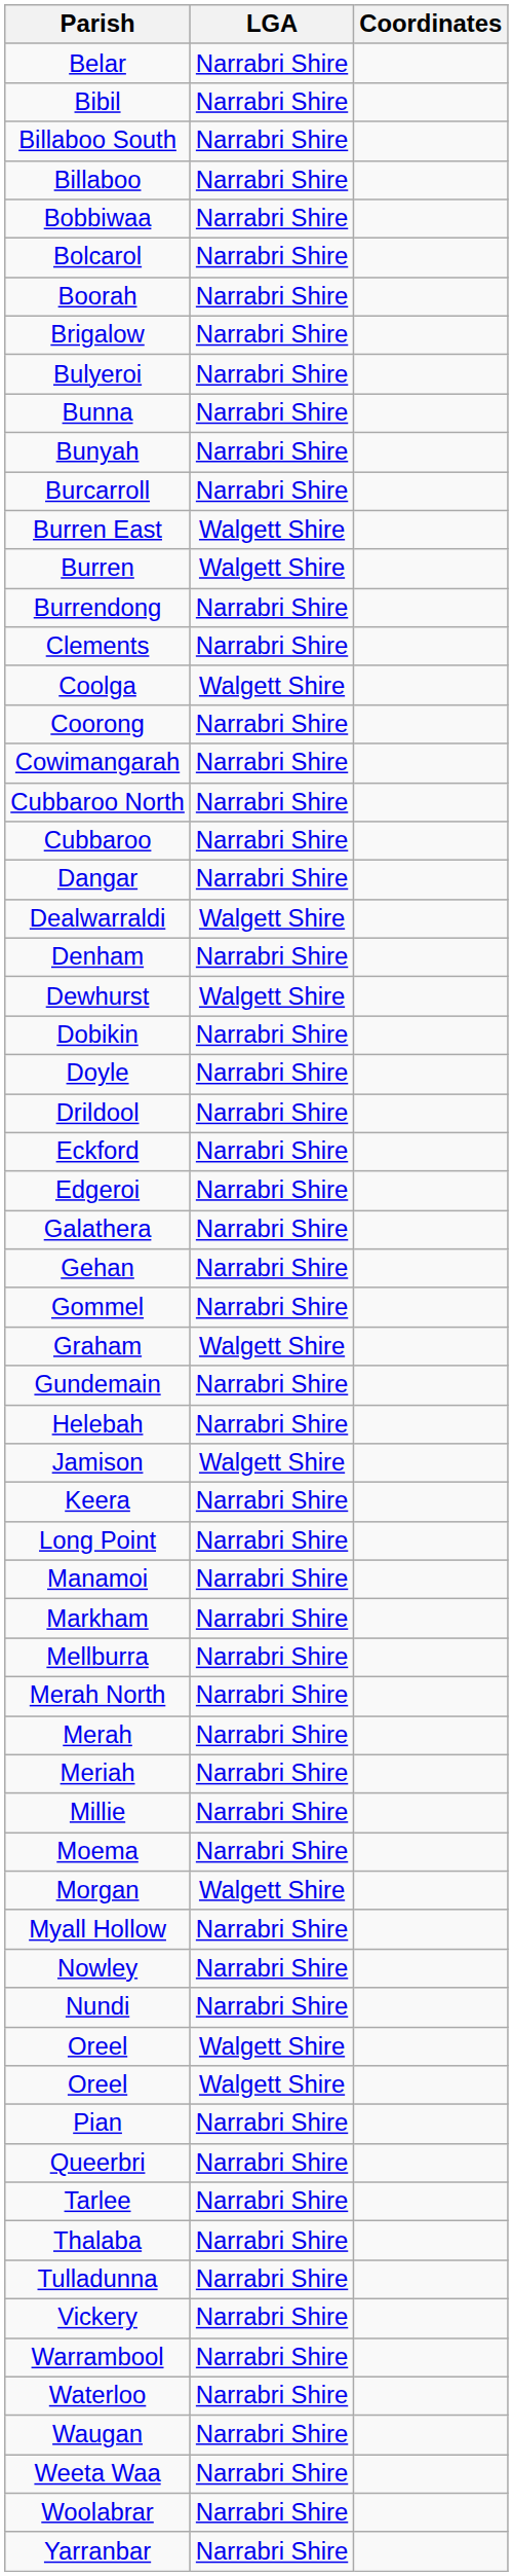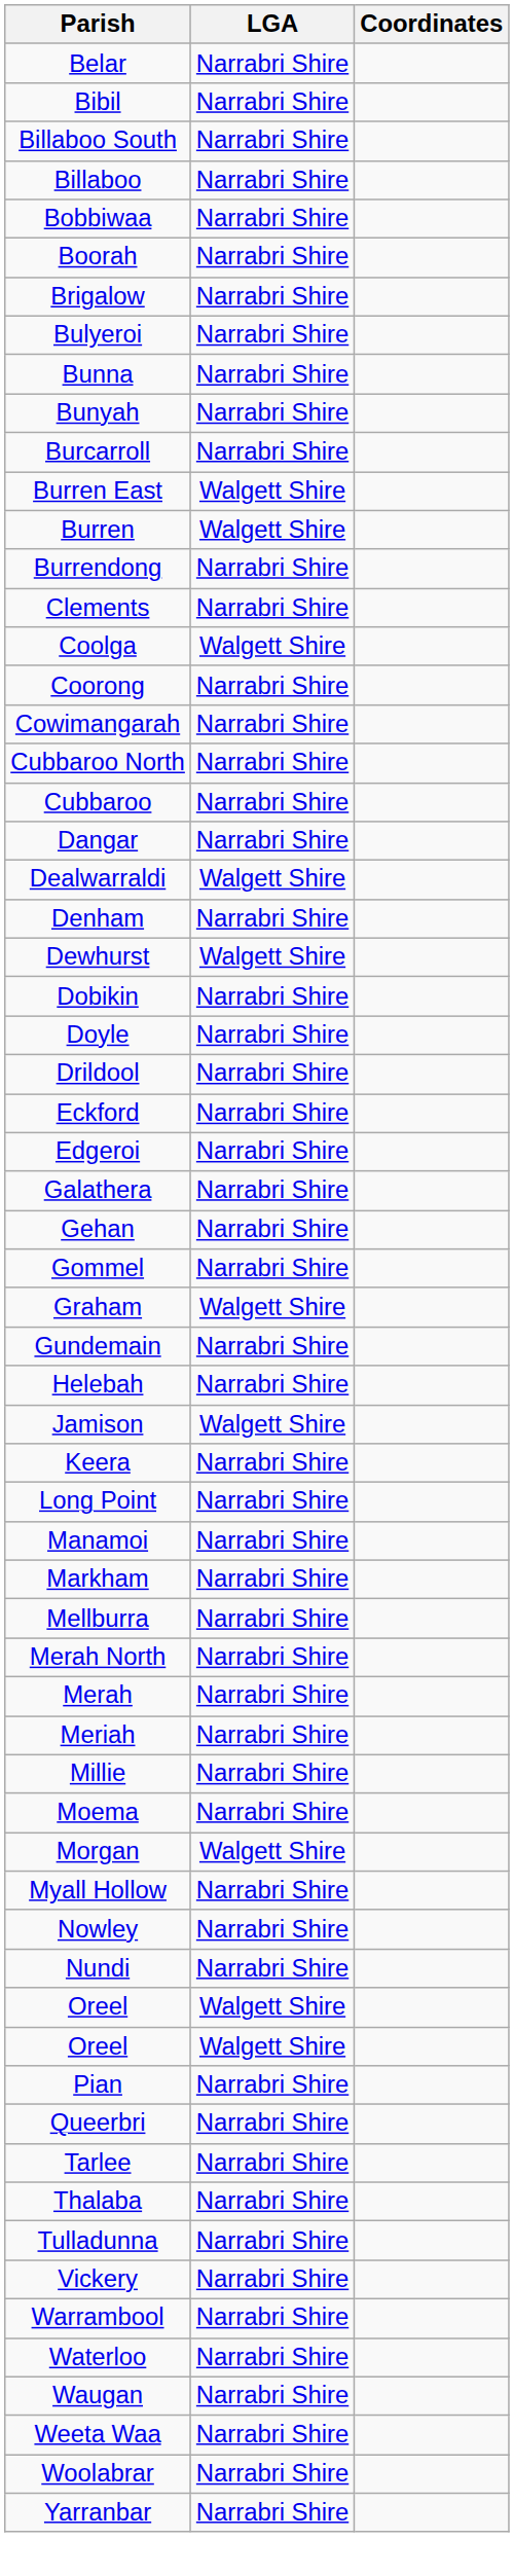 <table class="wikitable" style="text-align:center">
 <tr>
 <th>Parish</th>
 <th>LGA</th>
 <th>Coordinates</th>
 </tr>
 <tr>
 <td><a href='#'>Belar</a></td>
 <td><a href='#'>Narrabri Shire</a></td>
 <td></td>
 </tr>
 <tr>
 <td><a href='#'>Bibil</a></td>
 <td><a href='#'>Narrabri Shire</a></td>
 <td></td>
 </tr>
 <tr>
 <td><a href='#'>Billaboo South</a></td>
 <td><a href='#'>Narrabri Shire</a></td>
 <td></td>
 </tr>
 <tr>
 <td><a href='#'>Billaboo</a></td>
 <td><a href='#'>Narrabri Shire</a></td>
 <td></td>
 </tr>
 <tr>
 <td><a href='#'>Bobbiwaa</a></td>
-<td><a href='#'>Narrabri Shire</a></td>
-<td></td>
-</tr>
-<tr>
-<td><a href='#'>Bolcarol</a></td>
 <td><a href='#'>Narrabri Shire</a></td>
 <td></td>
 </tr>
 <tr>
 <td><a href='#'>Boorah</a></td>
 <td><a href='#'>Narrabri Shire</a></td>
 <td></td>
 </tr>
 <tr>
 <td><a href='#'>Brigalow</a></td>
 <td><a href='#'>Narrabri Shire</a></td>
 <td></td>
 </tr>
 <tr>
 <td><a href='#'>Bulyeroi</a></td>
 <td><a href='#'>Narrabri Shire</a></td>
 <td></td>
 </tr>
 <tr>
 <td><a href='#'>Bunna</a></td>
 <td><a href='#'>Narrabri Shire</a></td>
 <td></td>
 </tr>
 <tr>
 <td><a href='#'>Bunyah</a></td>
 <td><a href='#'>Narrabri Shire</a></td>
 <td></td>
 </tr>
 <tr>
 <td><a href='#'>Burcarroll</a></td>
 <td><a href='#'>Narrabri Shire</a></td>
 <td></td>
 </tr>
 <tr>
 <td><a href='#'>Burren East</a></td>
 <td><a href='#'>Walgett Shire</a></td>
 <td></td>
 </tr>
 <tr>
 <td><a href='#'>Burren</a></td>
 <td><a href='#'>Walgett Shire</a></td>
 <td></td>
 </tr>
 <tr>
 <td><a href='#'>Burrendong</a></td>
 <td><a href='#'>Narrabri Shire</a></td>
 <td></td>
 </tr>
 <tr>
 <td><a href='#'>Clements</a></td>
 <td><a href='#'>Narrabri Shire</a></td>
 <td></td>
 </tr>
 <tr>
 <td><a href='#'>Coolga</a></td>
 <td><a href='#'>Walgett Shire</a></td>
 <td></td>
 </tr>
 <tr>
 <td><a href='#'>Coorong</a></td>
 <td><a href='#'>Narrabri Shire</a></td>
 <td></td>
 </tr>
 <tr>
 <td><a href='#'>Cowimangarah</a></td>
 <td><a href='#'>Narrabri Shire</a></td>
 <td></td>
 </tr>
 <tr>
 <td><a href='#'>Cubbaroo North</a></td>
 <td><a href='#'>Narrabri Shire</a></td>
 <td></td>
 </tr>
 <tr>
 <td><a href='#'>Cubbaroo</a></td>
 <td><a href='#'>Narrabri Shire</a></td>
 <td></td>
 </tr>
 <tr>
 <td><a href='#'>Dangar</a></td>
 <td><a href='#'>Narrabri Shire</a></td>
 <td></td>
 </tr>
 <tr>
 <td><a href='#'>Dealwarraldi</a></td>
 <td><a href='#'>Walgett Shire</a></td>
 <td></td>
 </tr>
 <tr>
 <td><a href='#'>Denham</a></td>
 <td><a href='#'>Narrabri Shire</a></td>
 <td></td>
 </tr>
 <tr>
 <td><a href='#'>Dewhurst</a></td>
 <td><a href='#'>Walgett Shire</a></td>
 <td></td>
 </tr>
 <tr>
 <td><a href='#'>Dobikin</a></td>
 <td><a href='#'>Narrabri Shire</a></td>
 <td></td>
 </tr>
 <tr>
 <td><a href='#'>Doyle</a></td>
 <td><a href='#'>Narrabri Shire</a></td>
 <td></td>
 </tr>
 <tr>
 <td><a href='#'>Drildool</a></td>
 <td><a href='#'>Narrabri Shire</a></td>
 <td></td>
 </tr>
 <tr>
 <td><a href='#'>Eckford</a></td>
 <td><a href='#'>Narrabri Shire</a></td>
 <td></td>
 </tr>
 <tr>
 <td><a href='#'>Edgeroi</a></td>
 <td><a href='#'>Narrabri Shire</a></td>
 <td></td>
 </tr>
 <tr>
 <td><a href='#'>Galathera</a></td>
 <td><a href='#'>Narrabri Shire</a></td>
 <td></td>
 </tr>
 <tr>
 <td><a href='#'>Gehan</a></td>
 <td><a href='#'>Narrabri Shire</a></td>
 <td></td>
 </tr>
 <tr>
 <td><a href='#'>Gommel</a></td>
 <td><a href='#'>Narrabri Shire</a></td>
 <td></td>
 </tr>
 <tr>
 <td><a href='#'>Graham</a></td>
 <td><a href='#'>Walgett Shire</a></td>
 <td></td>
 </tr>
 <tr>
 <td><a href='#'>Gundemain</a></td>
 <td><a href='#'>Narrabri Shire</a></td>
 <td></td>
 </tr>
 <tr>
 <td><a href='#'>Helebah</a></td>
 <td><a href='#'>Narrabri Shire</a></td>
 <td></td>
 </tr>
 <tr>
 <td><a href='#'>Jamison</a></td>
 <td><a href='#'>Walgett Shire</a></td>
 <td></td>
 </tr>
 <tr>
 <td><a href='#'>Keera</a></td>
 <td><a href='#'>Narrabri Shire</a></td>
 <td></td>
 </tr>
 <tr>
 <td><a href='#'>Long Point</a></td>
 <td><a href='#'>Narrabri Shire</a></td>
 <td></td>
 </tr>
 <tr>
 <td><a href='#'>Manamoi</a></td>
 <td><a href='#'>Narrabri Shire</a></td>
 <td></td>
 </tr>
 <tr>
 <td><a href='#'>Markham</a></td>
 <td><a href='#'>Narrabri Shire</a></td>
 <td></td>
 </tr>
 <tr>
 <td><a href='#'>Mellburra</a></td>
 <td><a href='#'>Narrabri Shire</a></td>
 <td></td>
 </tr>
 <tr>
 <td><a href='#'>Merah North</a></td>
 <td><a href='#'>Narrabri Shire</a></td>
 <td></td>
 </tr>
 <tr>
 <td><a href='#'>Merah</a></td>
 <td><a href='#'>Narrabri Shire</a></td>
 <td></td>
 </tr>
 <tr>
 <td><a href='#'>Meriah</a></td>
 <td><a href='#'>Narrabri Shire</a></td>
 <td></td>
 </tr>
 <tr>
 <td><a href='#'>Millie</a></td>
 <td><a href='#'>Narrabri Shire</a></td>
 <td></td>
 </tr>
 <tr>
 <td><a href='#'>Moema</a></td>
 <td><a href='#'>Narrabri Shire</a></td>
 <td></td>
 </tr>
 <tr>
 <td><a href='#'>Morgan</a></td>
 <td><a href='#'>Walgett Shire</a></td>
 <td></td>
 </tr>
 <tr>
 <td><a href='#'>Myall Hollow</a></td>
 <td><a href='#'>Narrabri Shire</a></td>
 <td></td>
 </tr>
 <tr>
 <td><a href='#'>Nowley</a></td>
 <td><a href='#'>Narrabri Shire</a></td>
 <td></td>
 </tr>
 <tr>
 <td><a href='#'>Nundi</a></td>
 <td><a href='#'>Narrabri Shire</a></td>
 <td></td>
 </tr>
 <tr>
 <td><a href='#'>Oreel</a></td>
 <td><a href='#'>Walgett Shire</a></td>
 <td></td>
 </tr>
 <tr>
 <td><a href='#'>Oreel</a></td>
 <td><a href='#'>Walgett Shire</a></td>
 <td></td>
 </tr>
 <tr>
 <td><a href='#'>Pian</a></td>
 <td><a href='#'>Narrabri Shire</a></td>
 <td></td>
 </tr>
 <tr>
 <td><a href='#'>Queerbri</a></td>
 <td><a href='#'>Narrabri Shire</a></td>
 <td></td>
 </tr>
 <tr>
 <td><a href='#'>Tarlee</a></td>
 <td><a href='#'>Narrabri Shire</a></td>
 <td></td>
 </tr>
 <tr>
 <td><a href='#'>Thalaba</a></td>
 <td><a href='#'>Narrabri Shire</a></td>
 <td></td>
 </tr>
 <tr>
 <td><a href='#'>Tulladunna</a></td>
 <td><a href='#'>Narrabri Shire</a></td>
 <td></td>
 </tr>
 <tr>
 <td><a href='#'>Vickery</a></td>
 <td><a href='#'>Narrabri Shire</a></td>
 <td></td>
 </tr>
 <tr>
 <td><a href='#'>Warrambool</a></td>
 <td><a href='#'>Narrabri Shire</a></td>
 <td></td>
 </tr>
 <tr>
 <td><a href='#'>Waterloo</a></td>
 <td><a href='#'>Narrabri Shire</a></td>
 <td></td>
 </tr>
 <tr>
 <td><a href='#'>Waugan</a></td>
 <td><a href='#'>Narrabri Shire</a></td>
 <td></td>
 </tr>
 <tr>
 <td><a href='#'>Weeta Waa</a></td>
 <td><a href='#'>Narrabri Shire</a></td>
 <td></td>
 </tr>
 <tr>
 <td><a href='#'>Woolabrar</a></td>
 <td><a href='#'>Narrabri Shire</a></td>
 <td></td>
 </tr>
 <tr>
 <td><a href='#'>Yarranbar</a></td>
 <td><a href='#'>Narrabri Shire</a></td>
 <td></td>
 </tr>
 </table>
